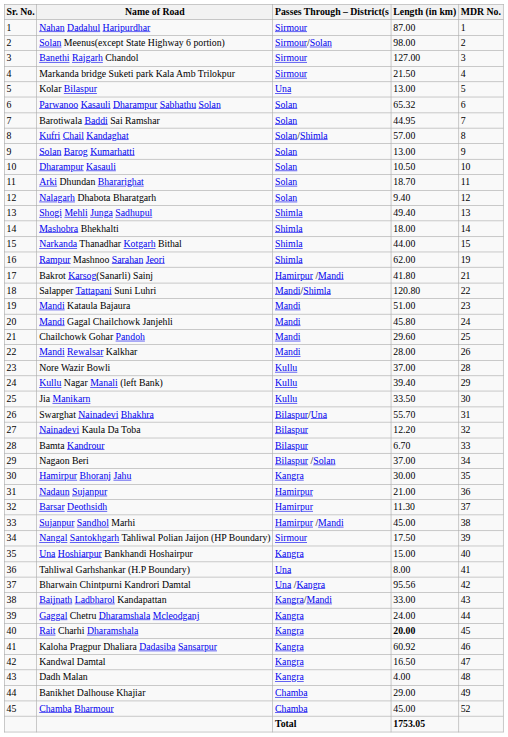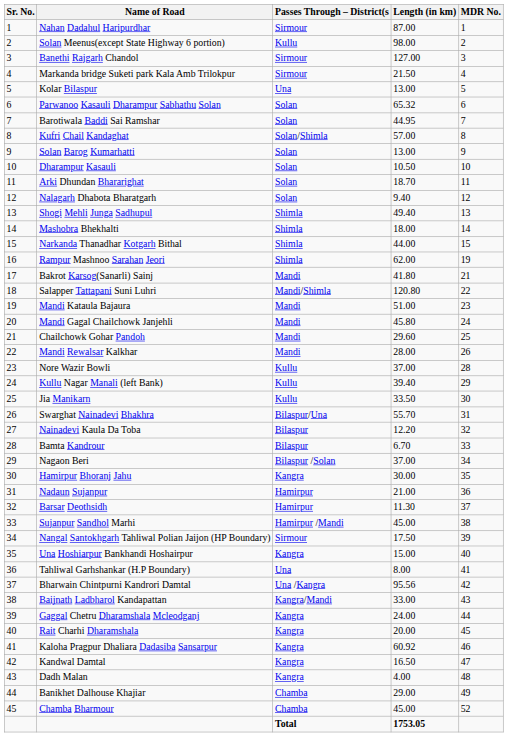 <table class="wikitable sortable">
 <tr>
 <th>Sr. No.</th>
 <th>Name of Road</th>
 <th>Passes Through – District(s</th>
 <th>Length (in km)</th>
 <th>MDR No.</th>
 </tr>
 <tr>
 <td>1</td>
 <td><a href='#'>Nahan</a> <a href='#'>Dadahul</a> <a href='#'>Haripurdhar</a></td>
 <td><a href='#'>Sirmour</a></td>
 <td>87.00</td>
 <td>1</td>
 </tr>
 <tr>
 <td>2</td>
 <td><a href='#'>Solan</a> Meenus(except State Highway 6 portion)</td>
-<td><a href='#'>Sirmour</a>/<a href='#'>Solan</a></td>
+<td><a href='#'>Kullu</a></td>
 <td>98.00</td>
 <td>2</td>
 </tr>
 <tr>
 <td>3</td>
 <td><a href='#'>Banethi</a> <a href='#'>Rajgarh</a> Chandol</td>
 <td><a href='#'>Sirmour</a></td>
 <td>127.00</td>
 <td>3</td>
 </tr>
 <tr>
 <td>4</td>
 <td>Markanda bridge Suketi park Kala Amb Trilokpur</td>
 <td><a href='#'>Sirmour</a></td>
 <td>21.50</td>
 <td>4</td>
 </tr>
 <tr>
 <td>5</td>
 <td>Kolar  <a href='#'>Bilaspur</a></td>
 <td><a href='#'>Una</a></td>
 <td>13.00</td>
 <td>5</td>
 </tr>
 <tr>
 <td>6</td>
 <td><a href='#'>Parwanoo</a> <a href='#'>Kasauli</a> <a href='#'>Dharampur</a> <a href='#'>Sabhathu</a> <a href='#'>Solan</a></td>
 <td><a href='#'>Solan</a></td>
 <td>65.32</td>
 <td>6</td>
 </tr>
 <tr>
 <td>7</td>
 <td>Barotiwala <a href='#'>Baddi</a> Sai Ramshar</td>
 <td><a href='#'>Solan</a></td>
 <td>44.95</td>
 <td>7</td>
 </tr>
 <tr>
 <td>8</td>
 <td><a href='#'>Kufri</a> <a href='#'>Chail</a> <a href='#'>Kandaghat</a></td>
 <td><a href='#'>Solan</a>/<a href='#'>Shimla</a></td>
 <td>57.00</td>
 <td>8</td>
 </tr>
 <tr>
 <td>9</td>
 <td><a href='#'>Solan</a> <a href='#'>Barog</a> <a href='#'>Kumarhatti</a></td>
 <td><a href='#'>Solan</a></td>
 <td>13.00</td>
 <td>9</td>
 </tr>
 <tr>
 <td>10</td>
 <td><a href='#'>Dharampur</a> <a href='#'>Kasauli</a></td>
 <td><a href='#'>Solan</a></td>
 <td>10.50</td>
 <td>10</td>
 </tr>
 <tr>
 <td>11</td>
 <td><a href='#'>Arki</a> Dhundan <a href='#'>Bhararighat</a></td>
 <td><a href='#'>Solan</a></td>
 <td>18.70</td>
 <td>11</td>
 </tr>
 <tr>
 <td>12</td>
 <td><a href='#'>Nalagarh</a> Dhabota Bharatgarh</td>
 <td><a href='#'>Solan</a></td>
 <td>9.40</td>
 <td>12</td>
 </tr>
 <tr>
 <td>13</td>
 <td><a href='#'>Shogi</a> <a href='#'>Mehli</a> <a href='#'>Junga</a> <a href='#'>Sadhupul</a></td>
 <td><a href='#'>Shimla</a></td>
 <td>49.40</td>
 <td>13</td>
 </tr>
 <tr>
 <td>14</td>
 <td><a href='#'>Mashobra</a> Bhekhalti</td>
 <td><a href='#'>Shimla</a></td>
 <td>18.00</td>
 <td>14</td>
 </tr>
 <tr>
 <td>15</td>
 <td><a href='#'>Narkanda</a> Thanadhar <a href='#'>Kotgarh</a> Bithal</td>
 <td><a href='#'>Shimla</a></td>
 <td>44.00</td>
 <td>15</td>
 </tr>
 <tr>
 <td>16</td>
 <td><a href='#'>Rampur</a> Mashnoo <a href='#'>Sarahan</a> <a href='#'>Jeori</a></td>
 <td><a href='#'>Shimla</a></td>
 <td>62.00</td>
 <td>19</td>
 </tr>
 <tr>
 <td>17</td>
 <td>Bakrot <a href='#'>Karsog</a>(Sanarli) Sainj</td>
-<td><a href='#'>Hamirpur</a> /<a href='#'>Mandi</a></td>
+<td><a href='#'>Mandi</a></td>
 <td>41.80</td>
 <td>21</td>
 </tr>
 <tr>
 <td>18</td>
 <td>Salapper <a href='#'>Tattapani</a> Suni Luhri</td>
 <td><a href='#'>Mandi</a>/<a href='#'>Shimla</a></td>
 <td>120.80</td>
 <td>22</td>
 </tr>
 <tr>
 <td>19</td>
 <td><a href='#'>Mandi</a> Kataula Bajaura</td>
 <td><a href='#'>Mandi</a></td>
 <td>51.00</td>
 <td>23</td>
 </tr>
 <tr>
 <td>20</td>
 <td><a href='#'>Mandi</a> Gagal Chailchowk Janjehli</td>
 <td><a href='#'>Mandi</a></td>
 <td>45.80</td>
 <td>24</td>
 </tr>
 <tr>
 <td>21</td>
 <td>Chailchowk  Gohar <a href='#'>Pandoh</a></td>
 <td><a href='#'>Mandi</a></td>
 <td>29.60</td>
 <td>25</td>
 </tr>
 <tr>
 <td>22</td>
 <td><a href='#'>Mandi</a> <a href='#'>Rewalsar</a> Kalkhar</td>
 <td><a href='#'>Mandi</a></td>
 <td>28.00</td>
 <td>26</td>
 </tr>
 <tr>
 <td>23</td>
 <td>Nore Wazir Bowli</td>
 <td><a href='#'>Kullu</a></td>
 <td>37.00</td>
 <td>28</td>
 </tr>
 <tr>
 <td>24</td>
 <td><a href='#'>Kullu</a> Nagar <a href='#'>Manali</a> (left Bank)</td>
 <td><a href='#'>Kullu</a></td>
 <td>39.40</td>
 <td>29</td>
 </tr>
 <tr>
 <td>25</td>
 <td>Jia <a href='#'>Manikarn</a></td>
 <td><a href='#'>Kullu</a></td>
 <td>33.50</td>
 <td>30</td>
 </tr>
 <tr>
 <td>26</td>
 <td>Swarghat <a href='#'>Nainadevi</a> <a href='#'>Bhakhra</a></td>
 <td><a href='#'>Bilaspur</a>/<a href='#'>Una</a></td>
 <td>55.70</td>
 <td>31</td>
 </tr>
 <tr>
 <td>27</td>
 <td><a href='#'>Nainadevi</a> Kaula Da Toba</td>
 <td><a href='#'>Bilaspur</a></td>
 <td>12.20</td>
 <td>32</td>
 </tr>
 <tr>
 <td>28</td>
 <td>Bamta <a href='#'>Kandrour</a></td>
 <td><a href='#'>Bilaspur</a></td>
 <td>6.70</td>
 <td>33</td>
 </tr>
 <tr>
 <td>29</td>
 <td>Nagaon Beri</td>
 <td><a href='#'>Bilaspur</a> /<a href='#'>Solan</a></td>
 <td>37.00</td>
 <td>34</td>
 </tr>
 <tr>
 <td>30</td>
 <td><a href='#'>Hamirpur</a> <a href='#'>Bhoranj</a> <a href='#'>Jahu</a></td>
 <td><a href='#'>Kangra</a></td>
 <td>30.00</td>
 <td>35</td>
 </tr>
 <tr>
 <td>31</td>
 <td><a href='#'>Nadaun</a> <a href='#'>Sujanpur</a></td>
 <td><a href='#'>Hamirpur</a></td>
 <td>21.00</td>
 <td>36</td>
 </tr>
 <tr>
 <td>32</td>
 <td><a href='#'>Barsar</a> <a href='#'>Deothsidh</a></td>
 <td><a href='#'>Hamirpur</a></td>
 <td>11.30</td>
 <td>37</td>
 </tr>
 <tr>
 <td>33</td>
 <td><a href='#'>Sujanpur</a> <a href='#'>Sandhol</a> Marhi</td>
 <td><a href='#'>Hamirpur</a> /<a href='#'>Mandi</a></td>
 <td>45.00</td>
 <td>38</td>
 </tr>
 <tr>
 <td>34</td>
 <td><a href='#'>Nangal</a> <a href='#'>Santokhgarh</a>  Tahliwal Polian Jaijon (HP Boundary)</td>
 <td><a href='#'>Sirmour</a></td>
 <td>17.50</td>
 <td>39</td>
 </tr>
 <tr>
 <td>35</td>
 <td><a href='#'>Una</a>  <a href='#'>Hoshiarpur</a> Bankhandi Hoshairpur</td>
 <td><a href='#'>Kangra</a></td>
 <td>15.00</td>
 <td>40</td>
 </tr>
 <tr>
 <td>36</td>
 <td>Tahliwal Garhshankar (H.P Boundary)</td>
 <td><a href='#'>Una</a></td>
 <td>8.00</td>
 <td>41</td>
 </tr>
 <tr>
 <td>37</td>
 <td>Bharwain Chintpurni Kandrori Damtal</td>
 <td><a href='#'>Una</a> /<a href='#'>Kangra</a></td>
 <td>95.56</td>
 <td>42</td>
 </tr>
 <tr>
 <td>38</td>
 <td><a href='#'>Baijnath</a> <a href='#'>Ladbharol</a> Kandapattan</td>
 <td><a href='#'>Kangra</a>/<a href='#'>Mandi</a></td>
 <td>33.00</td>
 <td>43</td>
 </tr>
 <tr>
 <td>39</td>
 <td><a href='#'>Gaggal</a> Chetru <a href='#'>Dharamshala</a> <a href='#'>Mcleodganj</a></td>
 <td><a href='#'>Kangra</a></td>
 <td>24.00</td>
 <td>44</td>
 </tr>
 <tr>
 <td>40</td>
 <td><a href='#'>Rait</a> Charhi <a href='#'>Dharamshala</a></td>
 <td><a href='#'>Kangra</a></td>
-<td><strong>20.00</strong></td>
+<td>20.00</td>
 <td>45</td>
 </tr>
 <tr>
 <td>41</td>
 <td>Kaloha Pragpur Dhaliara <a href='#'>Dadasiba</a> <a href='#'>Sansarpur</a></td>
 <td><a href='#'>Kangra</a></td>
 <td>60.92</td>
 <td>46</td>
 </tr>
 <tr>
 <td>42</td>
 <td>Kandwal Damtal</td>
 <td><a href='#'>Kangra</a></td>
 <td>16.50</td>
 <td>47</td>
 </tr>
 <tr>
 <td>43</td>
 <td>Dadh Malan</td>
 <td><a href='#'>Kangra</a></td>
 <td>4.00</td>
 <td>48</td>
 </tr>
 <tr>
 <td>44</td>
 <td>Banikhet Dalhouse Khajiar</td>
 <td><a href='#'>Chamba</a></td>
 <td>29.00</td>
 <td>49</td>
 </tr>
 <tr>
 <td>45</td>
 <td><a href='#'>Chamba</a> <a href='#'>Bharmour</a></td>
 <td><a href='#'>Chamba</a></td>
 <td>45.00</td>
 <td>52</td>
 </tr>
 <tr>
 <td></td>
 <td></td>
 <td><strong>Total</strong></td>
 <td><strong>1753.05</strong></td>
 <td></td>
 </tr>
 </table>
